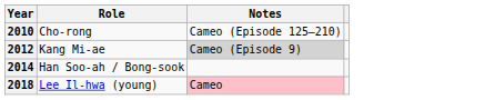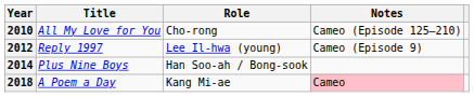 <table class="wikitable plainrowheaders sortable">
 <tr>
 <th scope="col">Year</th>
+<th scope="col">Title</th>
 <th scope="col">Role</th>
 <th scope="col">Notes</th>
 <th scope="col" class="unsortable"></th>
 </tr>
 <tr>
 <th scope="row">2010</th>
+<td><em><a href='#'>All My Love for You</a></em></td>
 <td>Cho-rong</td>
 <td>Cameo (Episode 125–210)</td>
 <td style="text-align:center"></td>
 </tr>
 <tr>
 <th scope="row">2012</th>
-<td>Kang Mi-ae</td>
-<td style="background: lightgrey;">Cameo (Episode 9)</td>
+<td><em><a href='#'>Reply 1997</a></em></td>
+<td><a href='#'>Lee Il-hwa</a> (young)</td>
+<td>Cameo (Episode 9)</td>
 <td style="text-align:center"></td>
 </tr>
 <tr>
 <th scope="row">2014</th>
+<td><em><a href='#'>Plus Nine Boys</a></em></td>
 <td>Han Soo-ah / Bong-sook</td>
 <td></td>
 <td style="text-align:center"></td>
 </tr>
 <tr>
 <th scope="row">2018</th>
-<td><a href='#'>Lee Il-hwa</a> (young)</td>
+<td><em><a href='#'>A Poem a Day</a></em></td>
+<td>Kang Mi-ae</td>
 <td style="background: pink;">Cameo</td>
 <td style="text-align:center"></td>
 </tr>
 </table>
